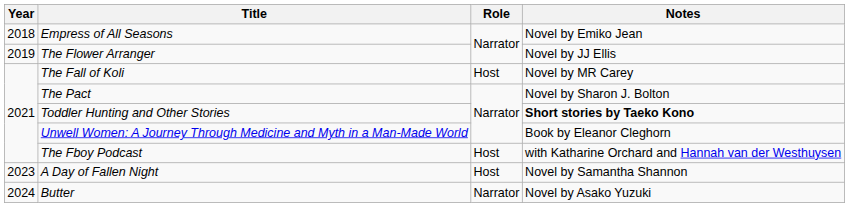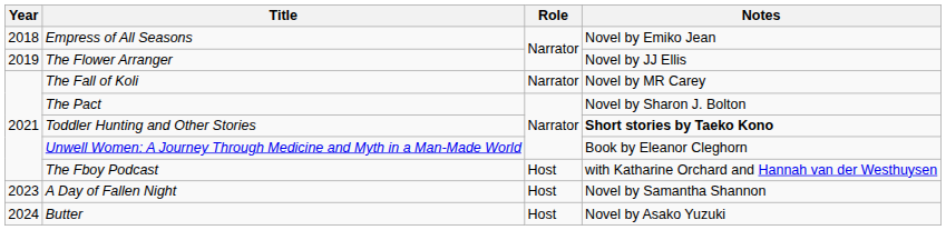 <table class="wikitable">
 <tr>
 <th>Year</th>
 <th>Title</th>
 <th>Role</th>
 <th>Notes</th>
 </tr>
 <tr>
 <td>2018</td>
 <td><em>Empress of All Seasons</em></td>
 <td rowspan="2">Narrator</td>
 <td>Novel by Emiko Jean</td>
 </tr>
 <tr>
 <td>2019</td>
 <td><em>The Flower Arranger</em></td>
 <td>Novel by JJ Ellis</td>
 </tr>
 <tr>
 <td rowspan="5">2021</td>
 <td><em>The Fall of Koli</em></td>
-<td>Host</td>
+<td>Narrator</td>
 <td>Novel by MR Carey</td>
 </tr>
 <tr>
 <td><em>The Pact</em></td>
 <td rowspan="3">Narrator</td>
 <td>Novel by Sharon J. Bolton</td>
 </tr>
 <tr>
 <td><em>Toddler Hunting and Other Stories</em></td>
 <td><strong>Short stories by Taeko Kono</strong></td>
 </tr>
 <tr>
 <td><em><a href='#'>Unwell Women: A Journey Through Medicine and Myth in a Man-Made World</a></em></td>
 <td>Book by Eleanor Cleghorn</td>
 </tr>
 <tr>
 <td><em>The Fboy Podcast</em></td>
 <td>Host</td>
 <td>with Katharine Orchard and <a href='#'>Hannah van der Westhuysen</a></td>
 </tr>
 <tr>
 <td>2023</td>
 <td><em>A Day of Fallen Night</em></td>
 <td>Host</td>
 <td>Novel by Samantha Shannon</td>
 </tr>
 <tr>
 <td>2024</td>
 <td><em>Butter</em></td>
-<td>Narrator</td>
+<td>Host</td>
 <td>Novel by Asako Yuzuki</td>
 </tr>
 </table>
